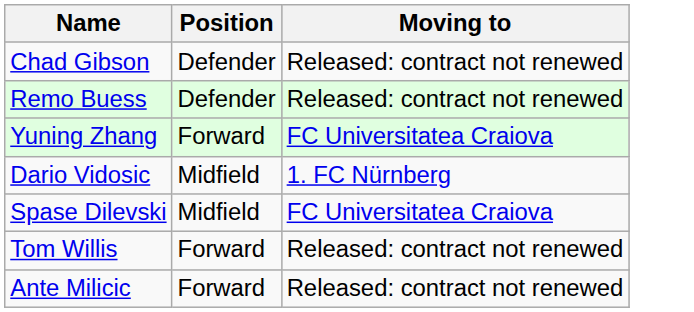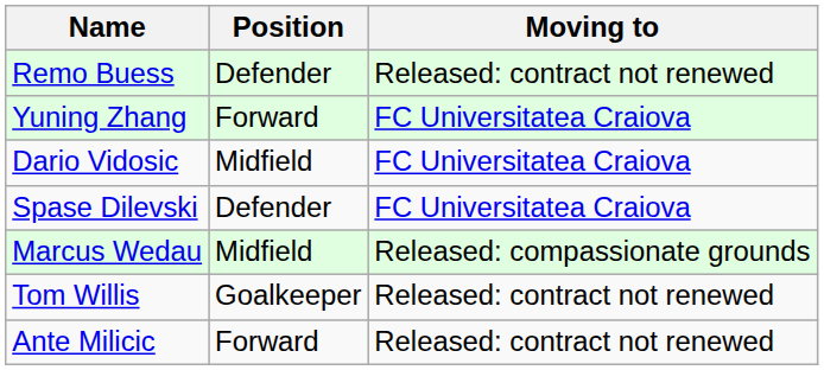 <table class="wikitable">
 <tr>
 <th scope=col>Name</th>
 <th scope=col>Position</th>
 <th scope=col>Moving to</th>
-</tr>
-<tr>
-<td><a href='#'>Chad Gibson</a></td>
-<td>Defender</td>
-<td>Released: contract not renewed</td>
 </tr>
 <tr style="background:#e0ffe0;">
 <td><a href='#'>Remo Buess</a> </td>
 <td>Defender</td>
 <td>Released: contract not renewed</td>
 </tr>
 <tr style="background:#e0ffe0;">
 <td><a href='#'>Yuning Zhang</a> </td>
 <td>Forward</td>
 <td><a href='#'>FC Universitatea Craiova</a> </td>
 </tr>
 <tr>
 <td><a href='#'>Dario Vidosic</a></td>
 <td>Midfield</td>
-<td><a href='#'>1. FC Nürnberg</a> </td>
+<td><a href='#'>FC Universitatea Craiova</a> </td>
 </tr>
 <tr>
 <td><a href='#'>Spase Dilevski</a></td>
+<td>Defender</td>
+<td><a href='#'>FC Universitatea Craiova</a> </td>
+</tr>
+<tr style="background:#e0ffe0;">
+<td><a href='#'>Marcus Wedau</a> </td>
 <td>Midfield</td>
-<td><a href='#'>FC Universitatea Craiova</a> </td>
+<td>Released: compassionate grounds</td>
 </tr>
 <tr>
 <td><a href='#'>Tom Willis</a></td>
-<td>Forward</td>
+<td>Goalkeeper</td>
 <td>Released: contract not renewed</td>
 </tr>
 <tr>
 <td><a href='#'>Ante Milicic</a></td>
 <td>Forward</td>
 <td>Released: contract not renewed</td>
 </tr>
 </table>
